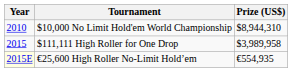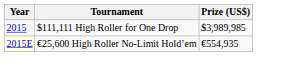 <table class="wikitable" border="1">
 <tr>
 <th>Year</th>
 <th>Tournament</th>
 <th>Prize (US$)</th>
 </tr>
 <tr>
-<td><a href='#'>2010</a></td>
-<td>$10,000 No Limit Hold'em World Championship</td>
-<td>$8,944,310</td>
-</tr>
-<tr>
 <td><a href='#'>2015</a></td>
 <td>$111,111 High Roller for One Drop</td>
-<td>$3,989,958</td>
+<td>$3,989,985</td>
 </tr>
 <tr>
 <td style="background: lightyellow;"><a href='#'>2015E</a></td>
 <td>€25,600 High Roller No-Limit Hold’em</td>
 <td>€554,935</td>
 </tr>
 </table>
